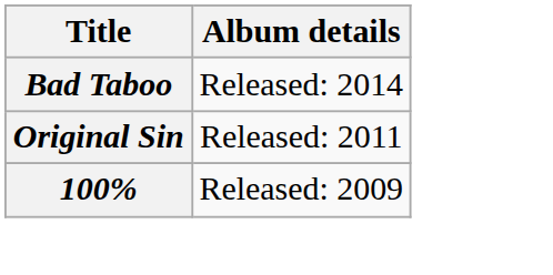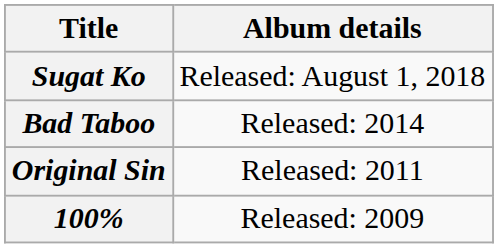 <table class="wikitable plainrowheaders" style="text-align:center;" border="1">
 <tr>
 <th>Title</th>
 <th>Album details</th>
+</tr>
+<tr>
+<th scope="row"><em>Sugat Ko</em></th>
+<td>Released: August 1, 2018</td>
 </tr>
 <tr>
 <th scope="row"><em>Bad Taboo</em></th>
 <td>Released: 2014</td>
 </tr>
 <tr>
 <th scope="row"><em>Original Sin</em></th>
 <td>Released: 2011</td>
 </tr>
 <tr>
 <th scope="row"><em>100%</em></th>
 <td>Released: 2009</td>
 </tr>
 </table>
